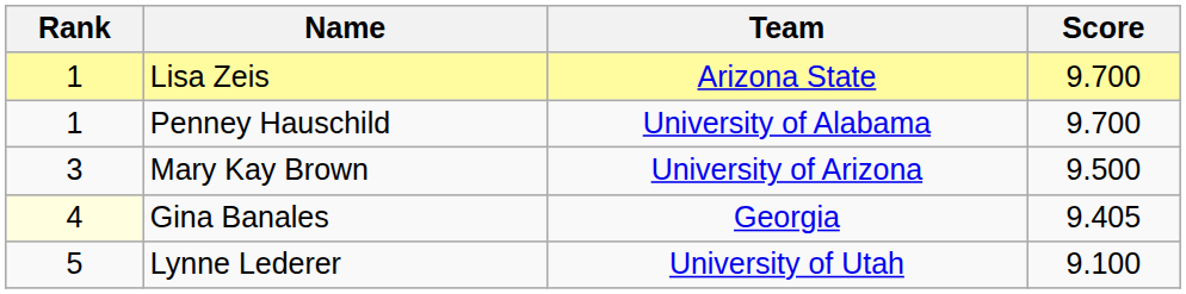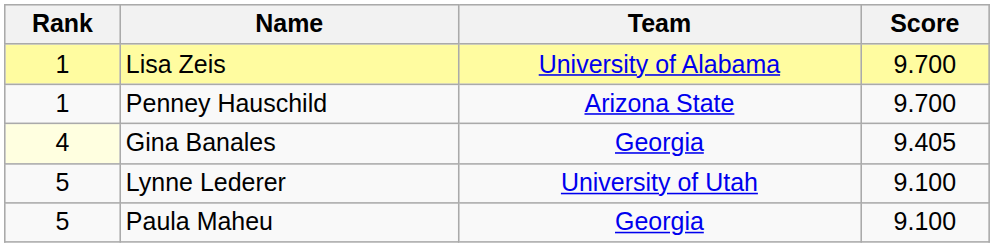 <table class="sortable wikitable" style="text-align:center" width=50%>
 <tr>
 <th>Rank</th>
 <th>Name</th>
 <th>Team</th>
 <th>Score</th>
 </tr>
 <tr bgcolor=fffca>
 <td>1</td>
 <td align="left">Lisa Zeis</td>
-<td><a href='#'>Arizona State</a></td>
+<td><a href='#'>University of Alabama</a></td>
 <td>9.700</td>
 </tr>
 <tr>
 <td>1</td>
 <td align="left">Penney Hauschild</td>
-<td><a href='#'>University of Alabama</a></td>
+<td><a href='#'>Arizona State</a></td>
 <td>9.700</td>
-</tr>
-<tr>
-<td>3</td>
-<td align="left">Mary Kay Brown</td>
-<td><a href='#'>University of Arizona</a></td>
-<td>9.500</td>
 </tr>
 <tr>
 <td style="background: lightyellow;">4</td>
 <td align="left">Gina Banales</td>
 <td><a href='#'>Georgia</a></td>
 <td>9.405</td>
 </tr>
 <tr>
 <td>5</td>
 <td align="left">Lynne Lederer</td>
 <td><a href='#'>University of Utah</a></td>
 <td>9.100</td>
 </tr>
+<tr>
+<td>5</td>
+<td align="left">Paula Maheu</td>
+<td><a href='#'>Georgia</a></td>
+<td>9.100</td>
+</tr>
 </table>
